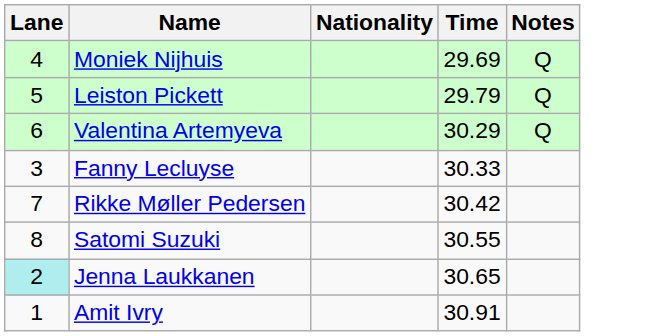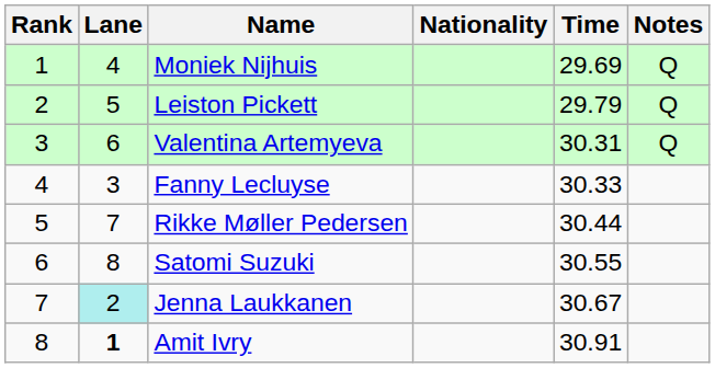 <table class="wikitable sortable" style="text-align:center">
 <tr>
+<th>Rank</th>
 <th>Lane</th>
 <th>Name</th>
 <th>Nationality</th>
 <th>Time</th>
 <th>Notes</th>
 </tr>
 <tr bgcolor=ccffcc>
+<td>1</td>
 <td>4</td>
 <td align=left><a href='#'>Moniek Nijhuis</a></td>
 <td align=left></td>
 <td>29.69</td>
 <td>Q</td>
 </tr>
 <tr bgcolor=ccffcc>
+<td>2</td>
 <td>5</td>
 <td align=left><a href='#'>Leiston Pickett</a></td>
 <td align=left></td>
 <td>29.79</td>
 <td>Q</td>
 </tr>
 <tr bgcolor=ccffcc>
+<td>3</td>
 <td>6</td>
 <td align=left><a href='#'>Valentina Artemyeva</a></td>
 <td align=left></td>
-<td>30.29</td>
+<td>30.31</td>
 <td>Q</td>
 </tr>
 <tr>
+<td>4</td>
 <td>3</td>
 <td align=left><a href='#'>Fanny Lecluyse</a></td>
 <td align=left></td>
 <td>30.33</td>
 <td></td>
 </tr>
 <tr>
+<td>5</td>
 <td>7</td>
 <td align=left><a href='#'>Rikke Møller Pedersen</a></td>
 <td align=left></td>
-<td>30.42</td>
+<td>30.44</td>
 <td></td>
 </tr>
 <tr>
+<td>6</td>
 <td>8</td>
 <td align=left><a href='#'>Satomi Suzuki</a></td>
 <td align=left></td>
 <td>30.55</td>
 <td></td>
 </tr>
 <tr>
+<td>7</td>
 <td style="background: paleturquoise;">2</td>
 <td align=left><a href='#'>Jenna Laukkanen</a></td>
 <td align=left></td>
-<td>30.65</td>
+<td>30.67</td>
 <td></td>
 </tr>
 <tr>
-<td>1</td>
+<td>8</td>
+<td><strong>1</strong></td>
 <td align=left><a href='#'>Amit Ivry</a></td>
 <td align=left></td>
 <td>30.91</td>
 <td></td>
 </tr>
 </table>
